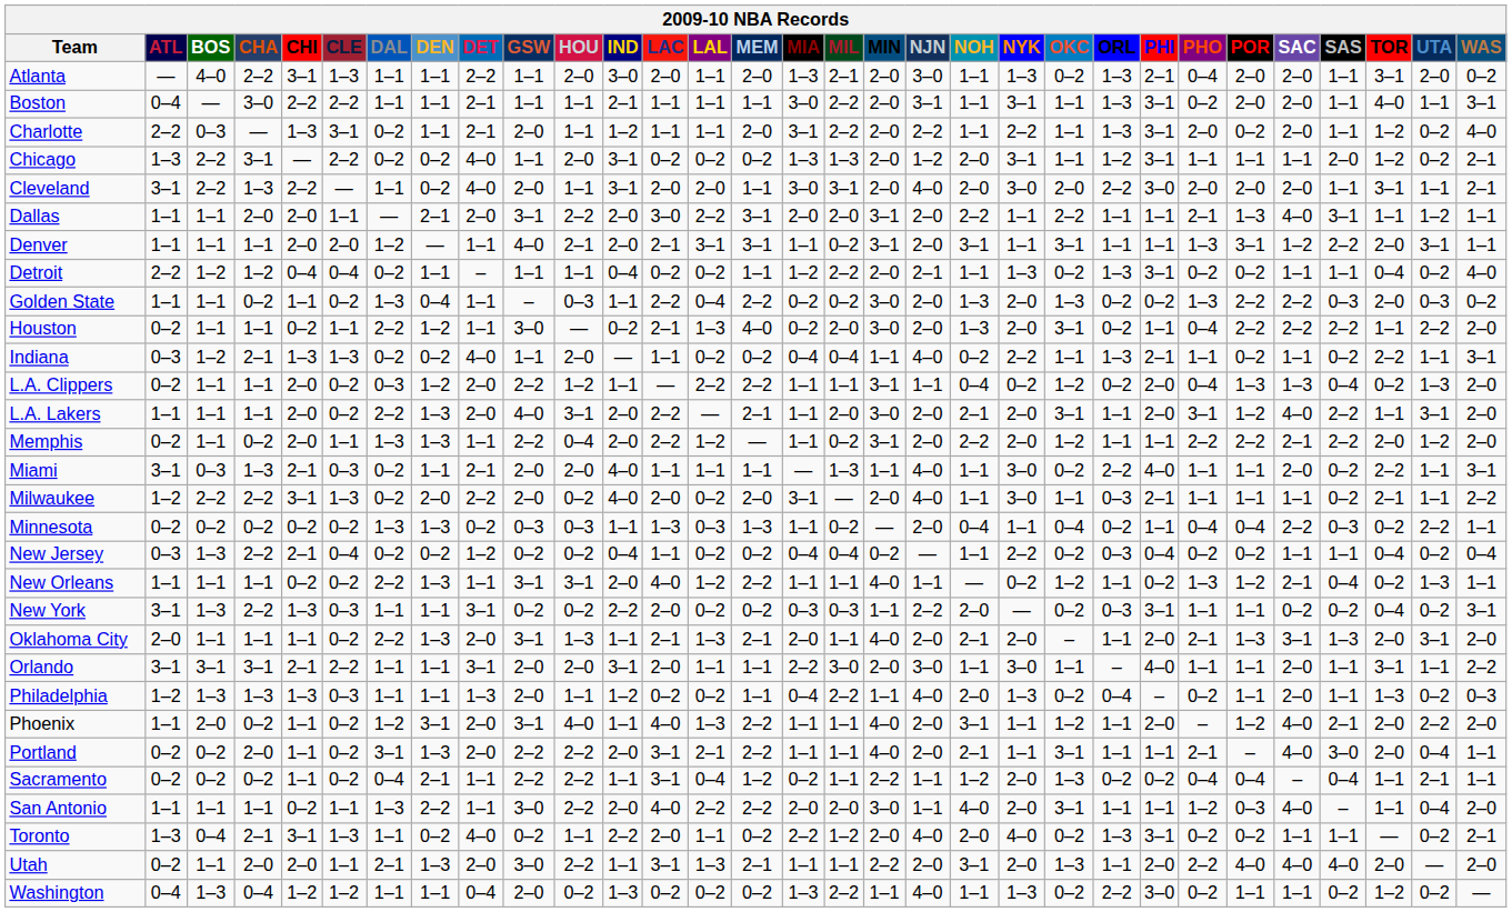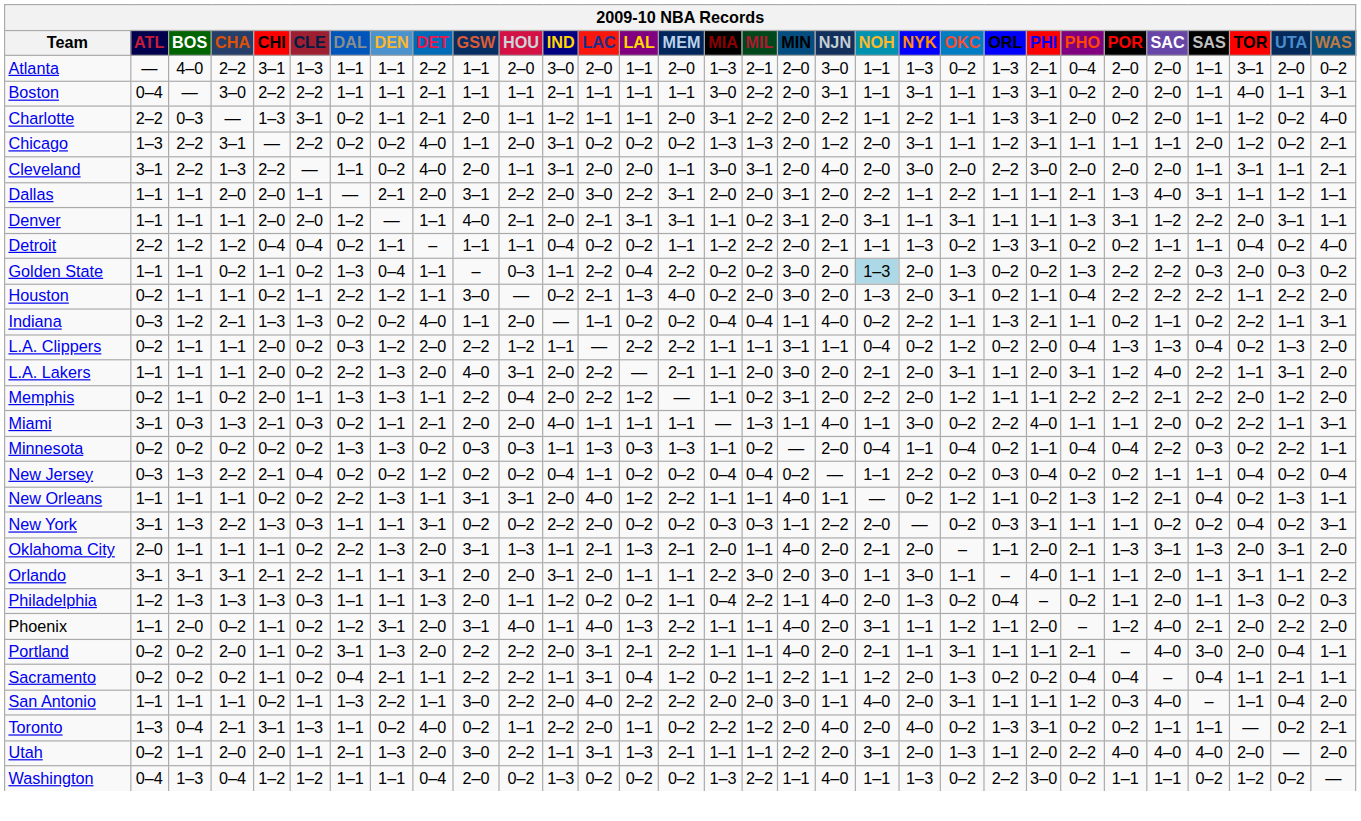 <table class="wikitable mw-collapsible mw-collapsed" style="font-size:86%; text-align:center;">
 <tr>
 <th colspan=31>2009-10 NBA Records</th>
 </tr>
 <tr>
 <th width=100>Team</th>
 <th style="background:#00004d;color:#C41E3a;width=35">ATL</th>
 <th style="background:#006400;color:#FFFFFF;width=35">BOS</th>
 <th style="background:#253E6A;color:#DF5106;width=35">CHA</th>
 <th style="background:#FF0000;color:#000000;width=35">CHI</th>
 <th style="background:#9F1F32;color:#001D43;width=35">CLE</th>
 <th style="background:#0055BA;color:#898D8F;width=35">DAL</th>
 <th style="background:#4C92CC;color:#FDB827;width=35">DEN</th>
 <th style="background:#006BB7;color:#ED164B;width=35">DET</th>
 <th style="background:#072E63;color:#DC5A34;width=35">GSW</th>
 <th style="background:#D31145;color:#CBD4D8;width=35">HOU</th>
 <th style="background:#000080;color:#FFD700;width=35">IND</th>
 <th style="background:#F9160D;color:#1A2E8B;width=35">LAC</th>
 <th style="background:#800080;color:#FFD700;width=35">LAL</th>
 <th style="background:#00265B;color:#BAD1EB;width=35">MEM</th>
 <th style="background:#000000;color:#8B0000;width=35">MIA</th>
 <th style="background:#00471B;color:#AC1A2F;width=35">MIL</th>
 <th style="background:#044D80;color:#000000;width=35">MIN</th>
 <th style="background:#12305B;color:#C4CED4;width=35">NJN</th>
 <th style="background:#0093B1;color:#FDB827;width=35">NOH</th>
 <th style="background:#0000FF;color:#FF8C00;width=35">NYK</th>
 <th style="background:#007DC3;color:#F05033;width=35">OKC</th>
 <th style="background:#0000FF;color:#000000;width=35">ORL</th>
 <th style="background:#FF0000;color:#0000FF;width=35">PHI</th>
 <th style="background:#800080;color:#FF4500;width=35">PHO</th>
 <th style="background:#000000;color:#FF0000;width=35">POR</th>
 <th style="background:#6846A8;color:#FFFFFF;width=35">SAC</th>
 <th style="background:#000000;color:#C0C0C0;width=35">SAS</th>
 <th style="background:#FF0000;color:#000000;width=35">TOR</th>
 <th style="background:#042A5C;color:#4C8ECC;width=35">UTA</th>
 <th style="background:#044D7D;color:#BC7A44;width=35">WAS</th>
 </tr>
 <tr>
 <td style="text-align:left;"><a href='#'>Atlanta</a></td>
 <td>—</td>
 <td>4–0</td>
 <td>2–2</td>
 <td>3–1</td>
 <td>1–3</td>
 <td>1–1</td>
 <td>1–1</td>
 <td>2–2</td>
 <td>1–1</td>
 <td>2–0</td>
 <td>3–0</td>
 <td>2–0</td>
 <td>1–1</td>
 <td>2–0</td>
 <td>1–3</td>
 <td>2–1</td>
 <td>2–0</td>
 <td>3–0</td>
 <td>1–1</td>
 <td>1–3</td>
 <td>0–2</td>
 <td>1–3</td>
 <td>2–1</td>
 <td>0–4</td>
 <td>2–0</td>
 <td>2–0</td>
 <td>1–1</td>
 <td>3–1</td>
 <td>2–0</td>
 <td>0–2</td>
 </tr>
 <tr>
 <td style="text-align:left;"><a href='#'>Boston</a></td>
 <td>0–4</td>
 <td>—</td>
 <td>3–0</td>
 <td>2–2</td>
 <td>2–2</td>
 <td>1–1</td>
 <td>1–1</td>
 <td>2–1</td>
 <td>1–1</td>
 <td>1–1</td>
 <td>2–1</td>
 <td>1–1</td>
 <td>1–1</td>
 <td>1–1</td>
 <td>3–0</td>
 <td>2–2</td>
 <td>2–0</td>
 <td>3–1</td>
 <td>1–1</td>
 <td>3–1</td>
 <td>1–1</td>
 <td>1–3</td>
 <td>3–1</td>
 <td>0–2</td>
 <td>2–0</td>
 <td>2–0</td>
 <td>1–1</td>
 <td>4–0</td>
 <td>1–1</td>
 <td>3–1</td>
 </tr>
 <tr>
 <td style="text-align:left;"><a href='#'>Charlotte</a></td>
 <td>2–2</td>
 <td>0–3</td>
 <td>—</td>
 <td>1–3</td>
 <td>3–1</td>
 <td>0–2</td>
 <td>1–1</td>
 <td>2–1</td>
 <td>2–0</td>
 <td>1–1</td>
 <td>1–2</td>
 <td>1–1</td>
 <td>1–1</td>
 <td>2–0</td>
 <td>3–1</td>
 <td>2–2</td>
 <td>2–0</td>
 <td>2–2</td>
 <td>1–1</td>
 <td>2–2</td>
 <td>1–1</td>
 <td>1–3</td>
 <td>3–1</td>
 <td>2–0</td>
 <td>0–2</td>
 <td>2–0</td>
 <td>1–1</td>
 <td>1–2</td>
 <td>0–2</td>
 <td>4–0</td>
 </tr>
 <tr>
 <td style="text-align:left;"><a href='#'>Chicago</a></td>
 <td>1–3</td>
 <td>2–2</td>
 <td>3–1</td>
 <td>—</td>
 <td>2–2</td>
 <td>0–2</td>
 <td>0–2</td>
 <td>4–0</td>
 <td>1–1</td>
 <td>2–0</td>
 <td>3–1</td>
 <td>0–2</td>
 <td>0–2</td>
 <td>0–2</td>
 <td>1–3</td>
 <td>1–3</td>
 <td>2–0</td>
 <td>1–2</td>
 <td>2–0</td>
 <td>3–1</td>
 <td>1–1</td>
 <td>1–2</td>
 <td>3–1</td>
 <td>1–1</td>
 <td>1–1</td>
 <td>1–1</td>
 <td>2–0</td>
 <td>1–2</td>
 <td>0–2</td>
 <td>2–1</td>
 </tr>
 <tr>
 <td style="text-align:left;"><a href='#'>Cleveland</a></td>
 <td>3–1</td>
 <td>2–2</td>
 <td>1–3</td>
 <td>2–2</td>
 <td>—</td>
 <td>1–1</td>
 <td>0–2</td>
 <td>4–0</td>
 <td>2–0</td>
 <td>1–1</td>
 <td>3–1</td>
 <td>2–0</td>
 <td>2–0</td>
 <td>1–1</td>
 <td>3–0</td>
 <td>3–1</td>
 <td>2–0</td>
 <td>4–0</td>
 <td>2–0</td>
 <td>3–0</td>
 <td>2–0</td>
 <td>2–2</td>
 <td>3–0</td>
 <td>2–0</td>
 <td>2–0</td>
 <td>2–0</td>
 <td>1–1</td>
 <td>3–1</td>
 <td>1–1</td>
 <td>2–1</td>
 </tr>
 <tr>
 <td style="text-align:left;"><a href='#'>Dallas</a></td>
 <td>1–1</td>
 <td>1–1</td>
 <td>2–0</td>
 <td>2–0</td>
 <td>1–1</td>
 <td>—</td>
 <td>2–1</td>
 <td>2–0</td>
 <td>3–1</td>
 <td>2–2</td>
 <td>2–0</td>
 <td>3–0</td>
 <td>2–2</td>
 <td>3–1</td>
 <td>2–0</td>
 <td>2–0</td>
 <td>3–1</td>
 <td>2–0</td>
 <td>2–2</td>
 <td>1–1</td>
 <td>2–2</td>
 <td>1–1</td>
 <td>1–1</td>
 <td>2–1</td>
 <td>1–3</td>
 <td>4–0</td>
 <td>3–1</td>
 <td>1–1</td>
 <td>1–2</td>
 <td>1–1</td>
 </tr>
 <tr>
 <td style="text-align:left;"><a href='#'>Denver</a></td>
 <td>1–1</td>
 <td>1–1</td>
 <td>1–1</td>
 <td>2–0</td>
 <td>2–0</td>
 <td>1–2</td>
 <td>—</td>
 <td>1–1</td>
 <td>4–0</td>
 <td>2–1</td>
 <td>2–0</td>
 <td>2–1</td>
 <td>3–1</td>
 <td>3–1</td>
 <td>1–1</td>
 <td>0–2</td>
 <td>3–1</td>
 <td>2–0</td>
 <td>3–1</td>
 <td>1–1</td>
 <td>3–1</td>
 <td>1–1</td>
 <td>1–1</td>
 <td>1–3</td>
 <td>3–1</td>
 <td>1–2</td>
 <td>2–2</td>
 <td>2–0</td>
 <td>3–1</td>
 <td>1–1</td>
 </tr>
 <tr>
 <td style="text-align:left;"><a href='#'>Detroit</a></td>
 <td>2–2</td>
 <td>1–2</td>
 <td>1–2</td>
 <td>0–4</td>
 <td>0–4</td>
 <td>0–2</td>
 <td>1–1</td>
 <td>–</td>
 <td>1–1</td>
 <td>1–1</td>
 <td>0–4</td>
 <td>0–2</td>
 <td>0–2</td>
 <td>1–1</td>
 <td>1–2</td>
 <td>2–2</td>
 <td>2–0</td>
 <td>2–1</td>
 <td>1–1</td>
 <td>1–3</td>
 <td>0–2</td>
 <td>1–3</td>
 <td>3–1</td>
 <td>0–2</td>
 <td>0–2</td>
 <td>1–1</td>
 <td>1–1</td>
 <td>0–4</td>
 <td>0–2</td>
 <td>4–0</td>
 </tr>
 <tr>
 <td style="text-align:left;"><a href='#'>Golden State</a></td>
 <td>1–1</td>
 <td>1–1</td>
 <td>0–2</td>
 <td>1–1</td>
 <td>0–2</td>
 <td>1–3</td>
 <td>0–4</td>
 <td>1–1</td>
 <td>–</td>
 <td>0–3</td>
 <td>1–1</td>
 <td>2–2</td>
 <td>0–4</td>
 <td>2–2</td>
 <td>0–2</td>
 <td>0–2</td>
 <td>3–0</td>
 <td>2–0</td>
-<td>1–3</td>
+<td style="background: lightblue;">1–3</td>
 <td>2–0</td>
 <td>1–3</td>
 <td>0–2</td>
 <td>0–2</td>
 <td>1–3</td>
 <td>2–2</td>
 <td>2–2</td>
 <td>0–3</td>
 <td>2–0</td>
 <td>0–3</td>
 <td>0–2</td>
 </tr>
 <tr>
 <td style="text-align:left;"><a href='#'>Houston</a></td>
 <td>0–2</td>
 <td>1–1</td>
 <td>1–1</td>
 <td>0–2</td>
 <td>1–1</td>
 <td>2–2</td>
 <td>1–2</td>
 <td>1–1</td>
 <td>3–0</td>
 <td>—</td>
 <td>0–2</td>
 <td>2–1</td>
 <td>1–3</td>
 <td>4–0</td>
 <td>0–2</td>
 <td>2–0</td>
 <td>3–0</td>
 <td>2–0</td>
 <td>1–3</td>
 <td>2–0</td>
 <td>3–1</td>
 <td>0–2</td>
 <td>1–1</td>
 <td>0–4</td>
 <td>2–2</td>
 <td>2–2</td>
 <td>2–2</td>
 <td>1–1</td>
 <td>2–2</td>
 <td>2–0</td>
 </tr>
 <tr>
 <td style="text-align:left;"><a href='#'>Indiana</a></td>
 <td>0–3</td>
 <td>1–2</td>
 <td>2–1</td>
 <td>1–3</td>
 <td>1–3</td>
 <td>0–2</td>
 <td>0–2</td>
 <td>4–0</td>
 <td>1–1</td>
 <td>2–0</td>
 <td>—</td>
 <td>1–1</td>
 <td>0–2</td>
 <td>0–2</td>
 <td>0–4</td>
 <td>0–4</td>
 <td>1–1</td>
 <td>4–0</td>
 <td>0–2</td>
 <td>2–2</td>
 <td>1–1</td>
 <td>1–3</td>
 <td>2–1</td>
 <td>1–1</td>
 <td>0–2</td>
 <td>1–1</td>
 <td>0–2</td>
 <td>2–2</td>
 <td>1–1</td>
 <td>3–1</td>
 </tr>
 <tr>
 <td style="text-align:left;"><a href='#'>L.A. Clippers</a></td>
 <td>0–2</td>
 <td>1–1</td>
 <td>1–1</td>
 <td>2–0</td>
 <td>0–2</td>
 <td>0–3</td>
 <td>1–2</td>
 <td>2–0</td>
 <td>2–2</td>
 <td>1–2</td>
 <td>1–1</td>
 <td>—</td>
 <td>2–2</td>
 <td>2–2</td>
 <td>1–1</td>
 <td>1–1</td>
 <td>3–1</td>
 <td>1–1</td>
 <td>0–4</td>
 <td>0–2</td>
 <td>1–2</td>
 <td>0–2</td>
 <td>2–0</td>
 <td>0–4</td>
 <td>1–3</td>
 <td>1–3</td>
 <td>0–4</td>
 <td>0–2</td>
 <td>1–3</td>
 <td>2–0</td>
 </tr>
 <tr>
 <td style="text-align:left;"><a href='#'>L.A. Lakers</a></td>
 <td>1–1</td>
 <td>1–1</td>
 <td>1–1</td>
 <td>2–0</td>
 <td>0–2</td>
 <td>2–2</td>
 <td>1–3</td>
 <td>2–0</td>
 <td>4–0</td>
 <td>3–1</td>
 <td>2–0</td>
 <td>2–2</td>
 <td>—</td>
 <td>2–1</td>
 <td>1–1</td>
 <td>2–0</td>
 <td>3–0</td>
 <td>2–0</td>
 <td>2–1</td>
 <td>2–0</td>
 <td>3–1</td>
 <td>1–1</td>
 <td>2–0</td>
 <td>3–1</td>
 <td>1–2</td>
 <td>4–0</td>
 <td>2–2</td>
 <td>1–1</td>
 <td>3–1</td>
 <td>2–0</td>
 </tr>
 <tr>
 <td style="text-align:left;"><a href='#'>Memphis</a></td>
 <td>0–2</td>
 <td>1–1</td>
 <td>0–2</td>
 <td>2–0</td>
 <td>1–1</td>
 <td>1–3</td>
 <td>1–3</td>
 <td>1–1</td>
 <td>2–2</td>
 <td>0–4</td>
 <td>2–0</td>
 <td>2–2</td>
 <td>1–2</td>
 <td>—</td>
 <td>1–1</td>
 <td>0–2</td>
 <td>3–1</td>
 <td>2–0</td>
 <td>2–2</td>
 <td>2–0</td>
 <td>1–2</td>
 <td>1–1</td>
 <td>1–1</td>
 <td>2–2</td>
 <td>2–2</td>
 <td>2–1</td>
 <td>2–2</td>
 <td>2–0</td>
 <td>1–2</td>
 <td>2–0</td>
 </tr>
 <tr>
 <td style="text-align:left;"><a href='#'>Miami</a></td>
 <td>3–1</td>
 <td>0–3</td>
 <td>1–3</td>
 <td>2–1</td>
 <td>0–3</td>
 <td>0–2</td>
 <td>1–1</td>
 <td>2–1</td>
 <td>2–0</td>
 <td>2–0</td>
 <td>4–0</td>
 <td>1–1</td>
 <td>1–1</td>
 <td>1–1</td>
 <td>—</td>
 <td>1–3</td>
 <td>1–1</td>
 <td>4–0</td>
 <td>1–1</td>
 <td>3–0</td>
 <td>0–2</td>
 <td>2–2</td>
 <td>4–0</td>
 <td>1–1</td>
 <td>1–1</td>
 <td>2–0</td>
 <td>0–2</td>
 <td>2–2</td>
 <td>1–1</td>
 <td>3–1</td>
-</tr>
-<tr>
-<td style="text-align:left;"><a href='#'>Milwaukee</a></td>
-<td>1–2</td>
-<td>2–2</td>
-<td>2–2</td>
-<td>3–1</td>
-<td>1–3</td>
-<td>0–2</td>
-<td>2–0</td>
-<td>2–2</td>
-<td>2–0</td>
-<td>0–2</td>
-<td>4–0</td>
-<td>2–0</td>
-<td>0–2</td>
-<td>2–0</td>
-<td>3–1</td>
-<td>—</td>
-<td>2–0</td>
-<td>4–0</td>
-<td>1–1</td>
-<td>3–0</td>
-<td>1–1</td>
-<td>0–3</td>
-<td>2–1</td>
-<td>1–1</td>
-<td>1–1</td>
-<td>1–1</td>
-<td>0–2</td>
-<td>2–1</td>
-<td>1–1</td>
-<td>2–2</td>
 </tr>
 <tr>
 <td style="text-align:left;"><a href='#'>Minnesota</a></td>
 <td>0–2</td>
 <td>0–2</td>
 <td>0–2</td>
 <td>0–2</td>
 <td>0–2</td>
 <td>1–3</td>
 <td>1–3</td>
 <td>0–2</td>
 <td>0–3</td>
 <td>0–3</td>
 <td>1–1</td>
 <td>1–3</td>
 <td>0–3</td>
 <td>1–3</td>
 <td>1–1</td>
 <td>0–2</td>
 <td>—</td>
 <td>2–0</td>
 <td>0–4</td>
 <td>1–1</td>
 <td>0–4</td>
 <td>0–2</td>
 <td>1–1</td>
 <td>0–4</td>
 <td>0–4</td>
 <td>2–2</td>
 <td>0–3</td>
 <td>0–2</td>
 <td>2–2</td>
 <td>1–1</td>
 </tr>
 <tr>
 <td style="text-align:left;"><a href='#'>New Jersey</a></td>
 <td>0–3</td>
 <td>1–3</td>
 <td>2–2</td>
 <td>2–1</td>
 <td>0–4</td>
 <td>0–2</td>
 <td>0–2</td>
 <td>1–2</td>
 <td>0–2</td>
 <td>0–2</td>
 <td>0–4</td>
 <td>1–1</td>
 <td>0–2</td>
 <td>0–2</td>
 <td>0–4</td>
 <td>0–4</td>
 <td>0–2</td>
 <td>—</td>
 <td>1–1</td>
 <td>2–2</td>
 <td>0–2</td>
 <td>0–3</td>
 <td>0–4</td>
 <td>0–2</td>
 <td>0–2</td>
 <td>1–1</td>
 <td>1–1</td>
 <td>0–4</td>
 <td>0–2</td>
 <td>0–4</td>
 </tr>
 <tr>
 <td style="text-align:left;"><a href='#'>New Orleans</a></td>
 <td>1–1</td>
 <td>1–1</td>
 <td>1–1</td>
 <td>0–2</td>
 <td>0–2</td>
 <td>2–2</td>
 <td>1–3</td>
 <td>1–1</td>
 <td>3–1</td>
 <td>3–1</td>
 <td>2–0</td>
 <td>4–0</td>
 <td>1–2</td>
 <td>2–2</td>
 <td>1–1</td>
 <td>1–1</td>
 <td>4–0</td>
 <td>1–1</td>
 <td>—</td>
 <td>0–2</td>
 <td>1–2</td>
 <td>1–1</td>
 <td>0–2</td>
 <td>1–3</td>
 <td>1–2</td>
 <td>2–1</td>
 <td>0–4</td>
 <td>0–2</td>
 <td>1–3</td>
 <td>1–1</td>
 </tr>
 <tr>
 <td style="text-align:left;"><a href='#'>New York</a></td>
 <td>3–1</td>
 <td>1–3</td>
 <td>2–2</td>
 <td>1–3</td>
 <td>0–3</td>
 <td>1–1</td>
 <td>1–1</td>
 <td>3–1</td>
 <td>0–2</td>
 <td>0–2</td>
 <td>2–2</td>
 <td>2–0</td>
 <td>0–2</td>
 <td>0–2</td>
 <td>0–3</td>
 <td>0–3</td>
 <td>1–1</td>
 <td>2–2</td>
 <td>2–0</td>
 <td>—</td>
 <td>0–2</td>
 <td>0–3</td>
 <td>3–1</td>
 <td>1–1</td>
 <td>1–1</td>
 <td>0–2</td>
 <td>0–2</td>
 <td>0–4</td>
 <td>0–2</td>
 <td>3–1</td>
 </tr>
 <tr>
 <td style="text-align:left;"><a href='#'>Oklahoma City</a></td>
 <td>2–0</td>
 <td>1–1</td>
 <td>1–1</td>
 <td>1–1</td>
 <td>0–2</td>
 <td>2–2</td>
 <td>1–3</td>
 <td>2–0</td>
 <td>3–1</td>
 <td>1–3</td>
 <td>1–1</td>
 <td>2–1</td>
 <td>1–3</td>
 <td>2–1</td>
 <td>2–0</td>
 <td>1–1</td>
 <td>4–0</td>
 <td>2–0</td>
 <td>2–1</td>
 <td>2–0</td>
 <td>–</td>
 <td>1–1</td>
 <td>2–0</td>
 <td>2–1</td>
 <td>1–3</td>
 <td>3–1</td>
 <td>1–3</td>
 <td>2–0</td>
 <td>3–1</td>
 <td>2–0</td>
 </tr>
 <tr>
 <td style="text-align:left;"><a href='#'>Orlando</a></td>
 <td>3–1</td>
 <td>3–1</td>
 <td>3–1</td>
 <td>2–1</td>
 <td>2–2</td>
 <td>1–1</td>
 <td>1–1</td>
 <td>3–1</td>
 <td>2–0</td>
 <td>2–0</td>
 <td>3–1</td>
 <td>2–0</td>
 <td>1–1</td>
 <td>1–1</td>
 <td>2–2</td>
 <td>3–0</td>
 <td>2–0</td>
 <td>3–0</td>
 <td>1–1</td>
 <td>3–0</td>
 <td>1–1</td>
 <td>–</td>
 <td>4–0</td>
 <td>1–1</td>
 <td>1–1</td>
 <td>2–0</td>
 <td>1–1</td>
 <td>3–1</td>
 <td>1–1</td>
 <td>2–2</td>
 </tr>
 <tr>
 <td style="text-align:left;"><a href='#'>Philadelphia</a></td>
 <td>1–2</td>
 <td>1–3</td>
 <td>1–3</td>
 <td>1–3</td>
 <td>0–3</td>
 <td>1–1</td>
 <td>1–1</td>
 <td>1–3</td>
 <td>2–0</td>
 <td>1–1</td>
 <td>1–2</td>
 <td>0–2</td>
 <td>0–2</td>
 <td>1–1</td>
 <td>0–4</td>
 <td>2–2</td>
 <td>1–1</td>
 <td>4–0</td>
 <td>2–0</td>
 <td>1–3</td>
 <td>0–2</td>
 <td>0–4</td>
 <td>–</td>
 <td>0–2</td>
 <td>1–1</td>
 <td>2–0</td>
 <td>1–1</td>
 <td>1–3</td>
 <td>0–2</td>
 <td>0–3</td>
 </tr>
 <tr>
 <td style="text-align:left;">Phoenix</td>
 <td>1–1</td>
 <td>2–0</td>
 <td>0–2</td>
 <td>1–1</td>
 <td>0–2</td>
 <td>1–2</td>
 <td>3–1</td>
 <td>2–0</td>
 <td>3–1</td>
 <td>4–0</td>
 <td>1–1</td>
 <td>4–0</td>
 <td>1–3</td>
 <td>2–2</td>
 <td>1–1</td>
 <td>1–1</td>
 <td>4–0</td>
 <td>2–0</td>
 <td>3–1</td>
 <td>1–1</td>
 <td>1–2</td>
 <td>1–1</td>
 <td>2–0</td>
 <td>–</td>
 <td>1–2</td>
 <td>4–0</td>
 <td>2–1</td>
 <td>2–0</td>
 <td>2–2</td>
 <td>2–0</td>
 </tr>
 <tr>
 <td style="text-align:left;"><a href='#'>Portland</a></td>
 <td>0–2</td>
 <td>0–2</td>
 <td>2–0</td>
 <td>1–1</td>
 <td>0–2</td>
 <td>3–1</td>
 <td>1–3</td>
 <td>2–0</td>
 <td>2–2</td>
 <td>2–2</td>
 <td>2–0</td>
 <td>3–1</td>
 <td>2–1</td>
 <td>2–2</td>
 <td>1–1</td>
 <td>1–1</td>
 <td>4–0</td>
 <td>2–0</td>
 <td>2–1</td>
 <td>1–1</td>
 <td>3–1</td>
 <td>1–1</td>
 <td>1–1</td>
 <td>2–1</td>
 <td>–</td>
 <td>4–0</td>
 <td>3–0</td>
 <td>2–0</td>
 <td>0–4</td>
 <td>1–1</td>
 </tr>
 <tr>
 <td style="text-align:left;"><a href='#'>Sacramento</a></td>
 <td>0–2</td>
 <td>0–2</td>
 <td>0–2</td>
 <td>1–1</td>
 <td>0–2</td>
 <td>0–4</td>
 <td>2–1</td>
 <td>1–1</td>
 <td>2–2</td>
 <td>2–2</td>
 <td>1–1</td>
 <td>3–1</td>
 <td>0–4</td>
 <td>1–2</td>
 <td>0–2</td>
 <td>1–1</td>
 <td>2–2</td>
 <td>1–1</td>
 <td>1–2</td>
 <td>2–0</td>
 <td>1–3</td>
 <td>0–2</td>
 <td>0–2</td>
 <td>0–4</td>
 <td>0–4</td>
 <td>–</td>
 <td>0–4</td>
 <td>1–1</td>
 <td>2–1</td>
 <td>1–1</td>
 </tr>
 <tr>
 <td style="text-align:left;"><a href='#'>San Antonio</a></td>
 <td>1–1</td>
 <td>1–1</td>
 <td>1–1</td>
 <td>0–2</td>
 <td>1–1</td>
 <td>1–3</td>
 <td>2–2</td>
 <td>1–1</td>
 <td>3–0</td>
 <td>2–2</td>
 <td>2–0</td>
 <td>4–0</td>
 <td>2–2</td>
 <td>2–2</td>
 <td>2–0</td>
 <td>2–0</td>
 <td>3–0</td>
 <td>1–1</td>
 <td>4–0</td>
 <td>2–0</td>
 <td>3–1</td>
 <td>1–1</td>
 <td>1–1</td>
 <td>1–2</td>
 <td>0–3</td>
 <td>4–0</td>
 <td>–</td>
 <td>1–1</td>
 <td>0–4</td>
 <td>2–0</td>
 </tr>
 <tr>
 <td style="text-align:left;"><a href='#'>Toronto</a></td>
 <td>1–3</td>
 <td>0–4</td>
 <td>2–1</td>
 <td>3–1</td>
 <td>1–3</td>
 <td>1–1</td>
 <td>0–2</td>
 <td>4–0</td>
 <td>0–2</td>
 <td>1–1</td>
 <td>2–2</td>
 <td>2–0</td>
 <td>1–1</td>
 <td>0–2</td>
 <td>2–2</td>
 <td>1–2</td>
 <td>2–0</td>
 <td>4–0</td>
 <td>2–0</td>
 <td>4–0</td>
 <td>0–2</td>
 <td>1–3</td>
 <td>3–1</td>
 <td>0–2</td>
 <td>0–2</td>
 <td>1–1</td>
 <td>1–1</td>
 <td>—</td>
 <td>0–2</td>
 <td>2–1</td>
 </tr>
 <tr>
 <td style="text-align:left;"><a href='#'>Utah</a></td>
 <td>0–2</td>
 <td>1–1</td>
 <td>2–0</td>
 <td>2–0</td>
 <td>1–1</td>
 <td>2–1</td>
 <td>1–3</td>
 <td>2–0</td>
 <td>3–0</td>
 <td>2–2</td>
 <td>1–1</td>
 <td>3–1</td>
 <td>1–3</td>
 <td>2–1</td>
 <td>1–1</td>
 <td>1–1</td>
 <td>2–2</td>
 <td>2–0</td>
 <td>3–1</td>
 <td>2–0</td>
 <td>1–3</td>
 <td>1–1</td>
 <td>2–0</td>
 <td>2–2</td>
 <td>4–0</td>
 <td>4–0</td>
 <td>4–0</td>
 <td>2–0</td>
 <td>—</td>
 <td>2–0</td>
 </tr>
 <tr>
 <td style="text-align:left;"><a href='#'>Washington</a></td>
 <td>0–4</td>
 <td>1–3</td>
 <td>0–4</td>
 <td>1–2</td>
 <td>1–2</td>
 <td>1–1</td>
 <td>1–1</td>
 <td>0–4</td>
 <td>2–0</td>
 <td>0–2</td>
 <td>1–3</td>
 <td>0–2</td>
 <td>0–2</td>
 <td>0–2</td>
 <td>1–3</td>
 <td>2–2</td>
 <td>1–1</td>
 <td>4–0</td>
 <td>1–1</td>
 <td>1–3</td>
 <td>0–2</td>
 <td>2–2</td>
 <td>3–0</td>
 <td>0–2</td>
 <td>1–1</td>
 <td>1–1</td>
 <td>0–2</td>
 <td>1–2</td>
 <td>0–2</td>
 <td>—</td>
 </tr>
 </table>
